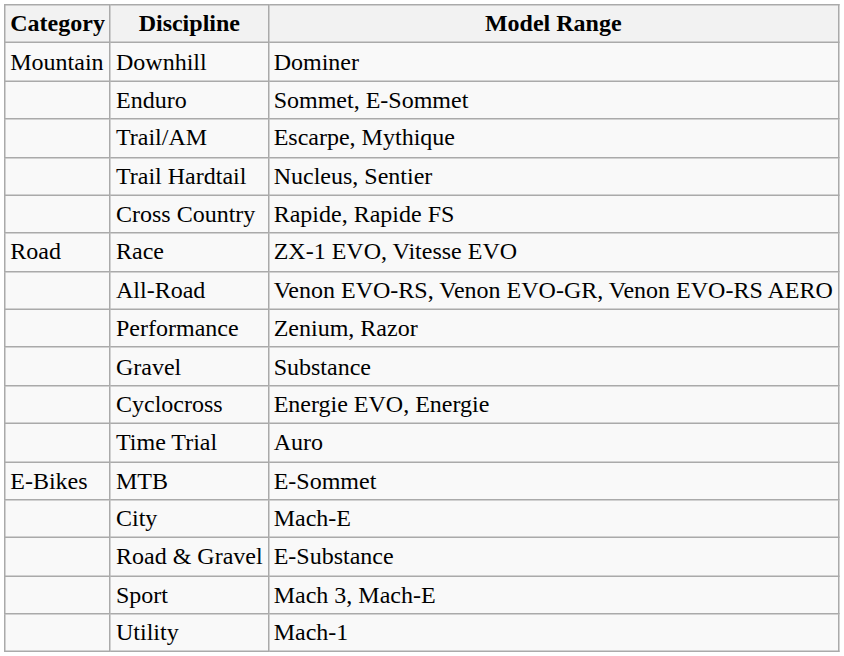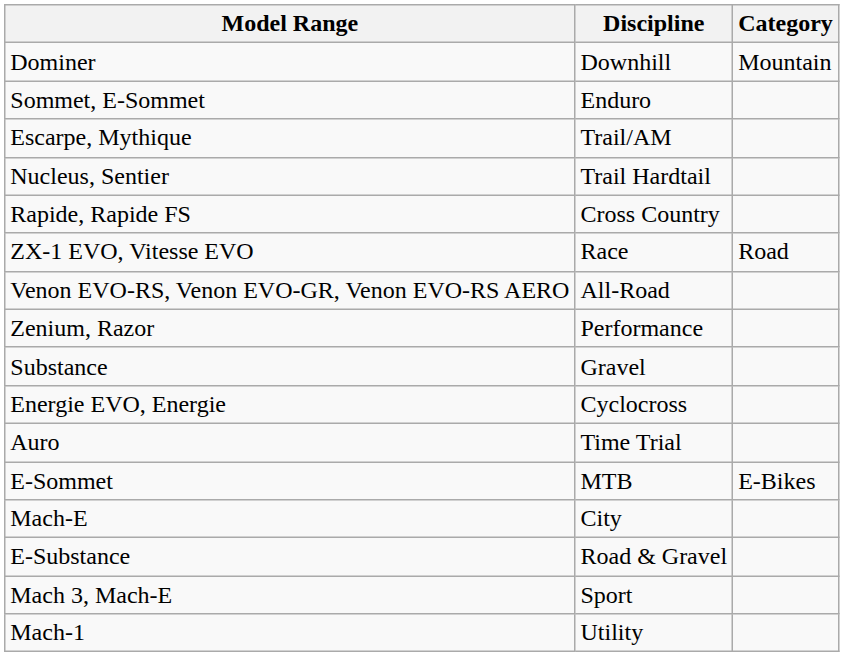 <table class="wikitable">
 <tr>
+<th>Model Range</th>
+<th>Discipline</th>
 <th>Category</th>
-<th>Discipline</th>
-<th>Model Range</th>
 </tr>
 <tr>
+<td>Dominer</td>
+<td>Downhill</td>
 <td>Mountain</td>
-<td>Downhill</td>
-<td>Dominer</td>
 </tr>
 <tr>
+<td>Sommet, E-Sommet</td>
+<td>Enduro</td>
 <td></td>
-<td>Enduro</td>
-<td>Sommet, E-Sommet</td>
 </tr>
 <tr>
+<td>Escarpe, Mythique</td>
+<td>Trail/AM</td>
 <td></td>
-<td>Trail/AM</td>
-<td>Escarpe, Mythique</td>
 </tr>
 <tr>
+<td>Nucleus, Sentier</td>
+<td>Trail Hardtail</td>
 <td></td>
-<td>Trail Hardtail</td>
-<td>Nucleus, Sentier</td>
 </tr>
 <tr>
+<td>Rapide, Rapide FS</td>
+<td>Cross Country</td>
 <td></td>
-<td>Cross Country</td>
-<td>Rapide, Rapide FS</td>
 </tr>
 <tr>
+<td>ZX-1 EVO, Vitesse EVO</td>
+<td>Race</td>
 <td>Road</td>
-<td>Race</td>
-<td>ZX-1 EVO, Vitesse EVO</td>
 </tr>
 <tr>
+<td>Venon EVO-RS, Venon EVO-GR, Venon EVO-RS AERO</td>
+<td>All-Road</td>
 <td></td>
-<td>All-Road</td>
-<td>Venon EVO-RS, Venon EVO-GR, Venon EVO-RS AERO</td>
 </tr>
 <tr>
+<td>Zenium, Razor</td>
+<td>Performance</td>
 <td></td>
-<td>Performance</td>
-<td>Zenium, Razor</td>
 </tr>
 <tr>
+<td>Substance</td>
+<td>Gravel</td>
 <td></td>
-<td>Gravel</td>
-<td>Substance</td>
 </tr>
 <tr>
+<td>Energie EVO, Energie</td>
+<td>Cyclocross</td>
 <td></td>
-<td>Cyclocross</td>
-<td>Energie EVO, Energie</td>
 </tr>
 <tr>
+<td>Auro</td>
+<td>Time Trial</td>
 <td></td>
-<td>Time Trial</td>
-<td>Auro</td>
 </tr>
 <tr>
+<td>E-Sommet</td>
+<td>MTB</td>
 <td>E-Bikes</td>
-<td>MTB</td>
-<td>E-Sommet</td>
 </tr>
 <tr>
+<td>Mach-E</td>
+<td>City</td>
 <td></td>
-<td>City</td>
-<td>Mach-E</td>
 </tr>
 <tr>
+<td>E-Substance</td>
+<td>Road & Gravel</td>
 <td></td>
-<td>Road & Gravel</td>
-<td>E-Substance</td>
 </tr>
 <tr>
+<td>Mach 3, Mach-E</td>
+<td>Sport</td>
 <td></td>
-<td>Sport</td>
-<td>Mach 3, Mach-E</td>
 </tr>
 <tr>
+<td>Mach-1</td>
+<td>Utility</td>
 <td></td>
-<td>Utility</td>
-<td>Mach-1</td>
 </tr>
 </table>
